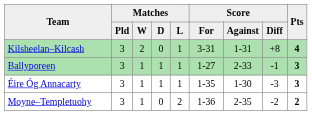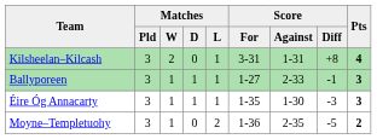 <table style=border-collapse:collapse border=1 cellspacing=0 cellpadding=5>
 <tr align=center bgcolor=#efefef>
 <th rowspan=2 width=165>Team</th>
 <th colspan=4>Matches</th>
 <th colspan=3>Score</th>
 <th rowspan=2width=20>Pts</th>
 </tr>
 <tr align=center bgcolor=#efefef>
 <th width=20>Pld</th>
 <th width=20>W</th>
 <th width=20>D</th>
 <th width=20>L</th>
 <th width=45>For</th>
 <th width=45>Against</th>
 <th width=30>Diff</th>
 </tr>
 <tr align=center style="background:#ACE1AF;">
 <td style="text-align:left;"> <a href='#'>Kilsheelan–Kilcash</a></td>
 <td>3</td>
 <td>2</td>
 <td>0</td>
 <td>1</td>
 <td>3-31</td>
 <td>1-31</td>
 <td>+8</td>
 <td><strong>4</strong></td>
 </tr>
 <tr align=center style="background:#ACE1AF;">
 <td style="text-align:left;"> <a href='#'>Ballyporeen</a></td>
 <td>3</td>
 <td>1</td>
 <td>1</td>
 <td>1</td>
 <td>1-27</td>
 <td>2-33</td>
 <td>-1</td>
 <td><strong>3</strong></td>
 </tr>
 <tr align=center>
 <td style="text-align:left;"> <a href='#'>Éire Óg Annacarty</a></td>
 <td>3</td>
 <td>1</td>
 <td>1</td>
 <td>1</td>
 <td>1-35</td>
 <td>1-30</td>
 <td>-3</td>
 <td><strong>3</strong></td>
 </tr>
 <tr align=center>
 <td style="text-align:left;"> <a href='#'>Moyne–Templetuohy</a></td>
 <td>3</td>
 <td>1</td>
 <td>0</td>
 <td>2</td>
 <td>1-36</td>
 <td>2-35</td>
-<td>-2</td>
+<td>-5</td>
 <td><strong>2</strong></td>
 </tr>
 </table>
